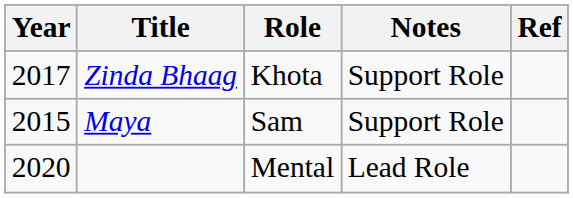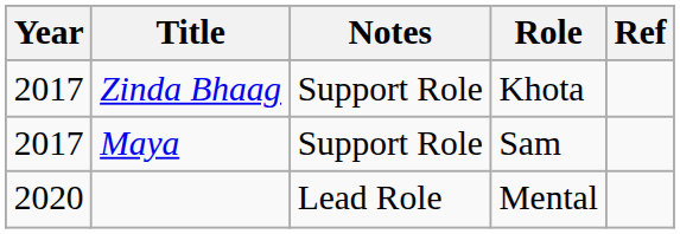 <table class="wikitable">
 <tr>
 <th>Year</th>
 <th>Title</th>
+<th>Notes</th>
 <th>Role</th>
-<th>Notes</th>
 <th>Ref</th>
 </tr>
 <tr>
 <td>2017</td>
 <td><em><a href='#'>Zinda Bhaag</a></em></td>
+<td>Support Role</td>
 <td>Khota</td>
-<td>Support Role</td>
 <td></td>
 </tr>
 <tr>
-<td>2015</td>
+<td>2017</td>
 <td><em><a href='#'>Maya</a></em></td>
+<td>Support Role</td>
 <td>Sam</td>
-<td>Support Role</td>
 <td></td>
 </tr>
 <tr>
 <td>2020</td>
 <td> </td>
+<td>Lead Role</td>
 <td>Mental</td>
-<td>Lead Role</td>
 <td></td>
 </tr>
 </table>
